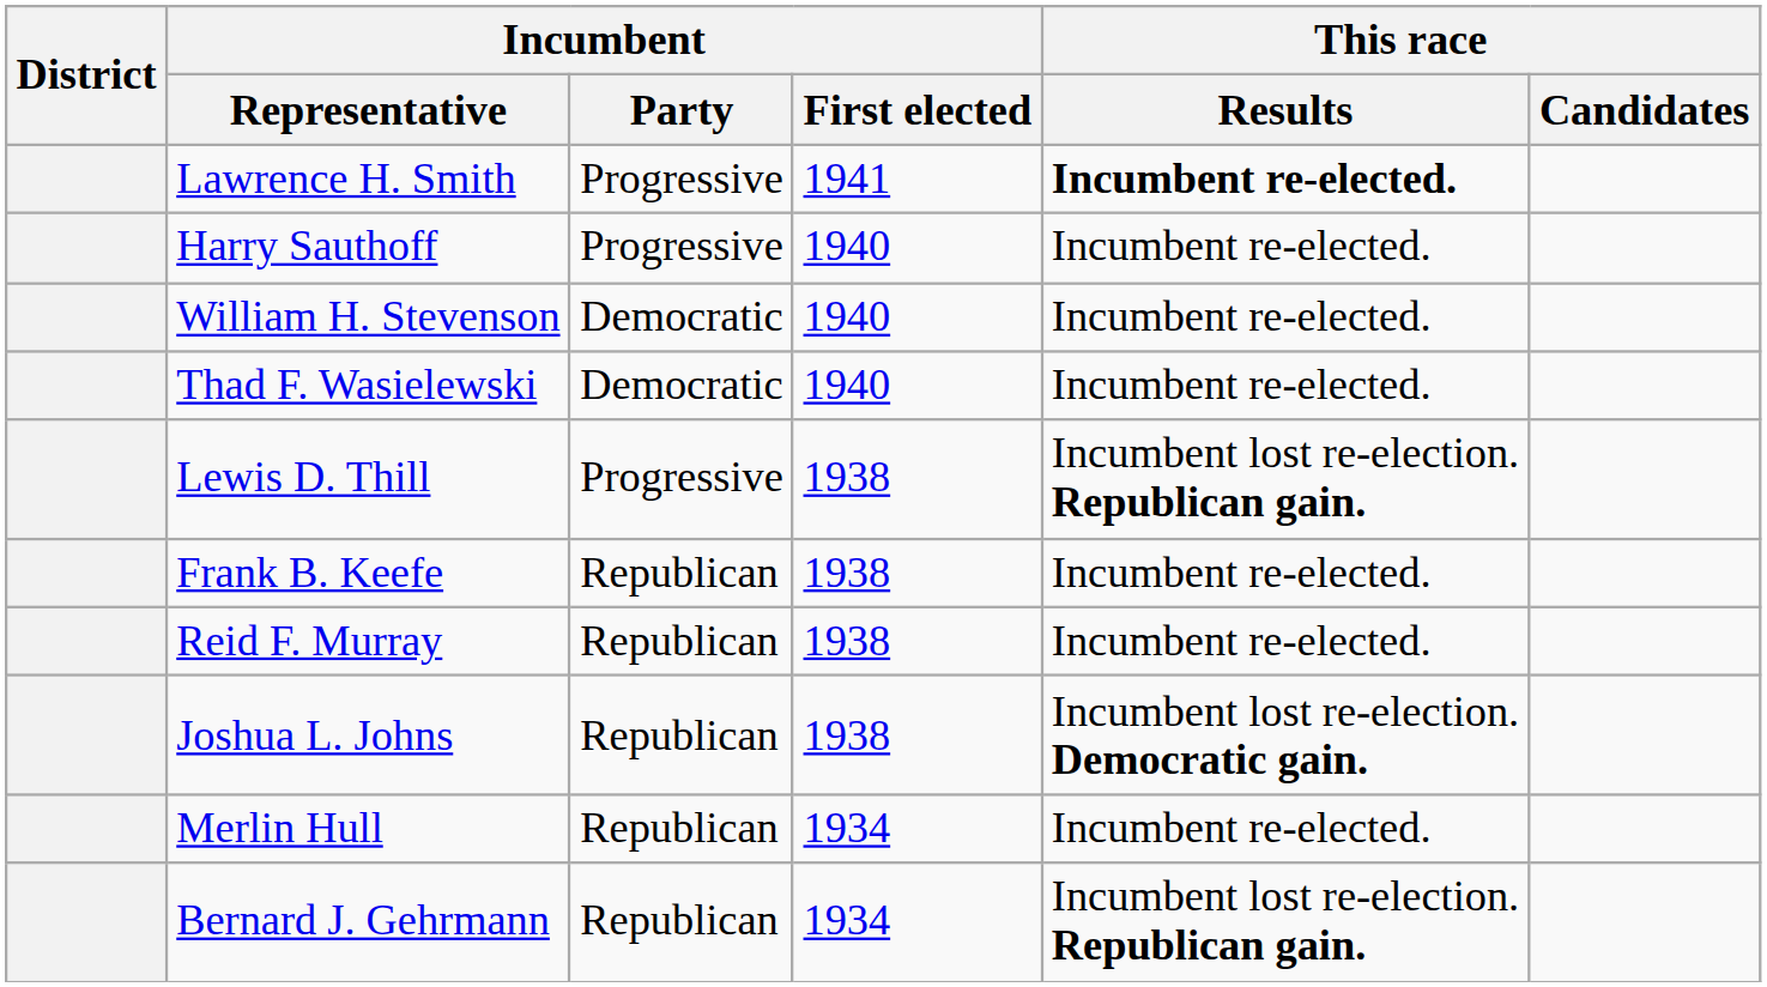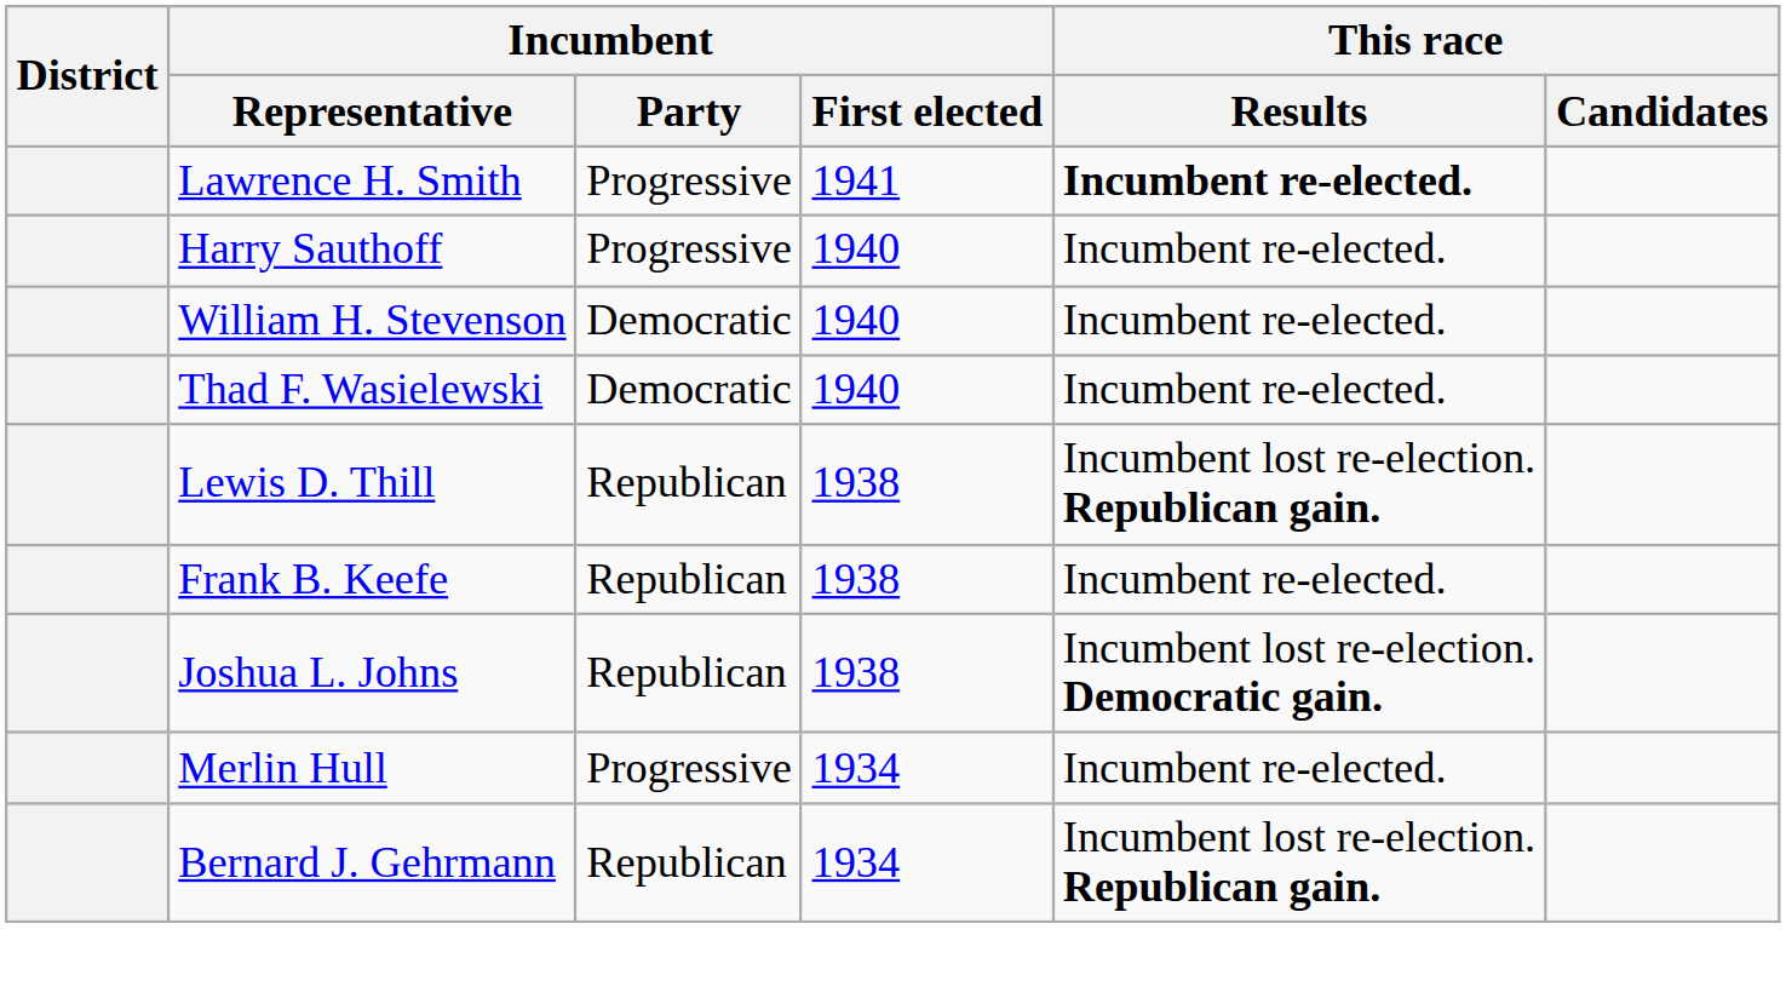 <table class=wikitable>
 <tr>
 <th rowspan=2>District</th>
 <th colspan=3>Incumbent</th>
 <th colspan=2>This race</th>
 </tr>
 <tr>
 <th>Representative</th>
 <th>Party</th>
 <th>First elected</th>
 <th>Results</th>
 <th>Candidates</th>
 </tr>
 <tr>
 <th></th>
 <td><a href='#'>Lawrence H. Smith</a></td>
 <td>Progressive</td>
 <td><a href='#'>1941 </a></td>
 <td><strong>Incumbent re-elected.</strong></td>
 <td nowrap></td>
 </tr>
 <tr>
 <th></th>
 <td><a href='#'>Harry Sauthoff</a></td>
 <td>Progressive</td>
 <td><a href='#'>1940</a></td>
 <td>Incumbent re-elected.</td>
 <td nowrap></td>
 </tr>
 <tr>
 <th></th>
 <td><a href='#'>William H. Stevenson</a></td>
 <td>Democratic</td>
 <td><a href='#'>1940</a></td>
 <td>Incumbent re-elected.</td>
 <td nowrap></td>
 </tr>
 <tr>
 <th></th>
 <td><a href='#'>Thad F. Wasielewski</a></td>
 <td>Democratic</td>
 <td><a href='#'>1940</a></td>
 <td>Incumbent re-elected.</td>
 <td nowrap></td>
 </tr>
 <tr>
 <th></th>
 <td><a href='#'>Lewis D. Thill</a></td>
-<td>Progressive</td>
+<td>Republican</td>
 <td><a href='#'>1938</a></td>
 <td>Incumbent lost re-election.<br><strong>Republican gain.</strong></td>
 <td nowrap></td>
 </tr>
 <tr>
 <th></th>
 <td><a href='#'>Frank B. Keefe</a></td>
-<td>Republican</td>
-<td><a href='#'>1938</a></td>
-<td>Incumbent re-elected.</td>
-<td nowrap></td>
-</tr>
-<tr>
-<th></th>
-<td><a href='#'>Reid F. Murray</a></td>
 <td>Republican</td>
 <td><a href='#'>1938</a></td>
 <td>Incumbent re-elected.</td>
 <td nowrap></td>
 </tr>
 <tr>
 <th></th>
 <td><a href='#'>Joshua L. Johns</a></td>
 <td>Republican</td>
 <td><a href='#'>1938</a></td>
 <td>Incumbent lost re-election.<br><strong>Democratic gain.</strong></td>
 <td nowrap></td>
 </tr>
 <tr>
 <th></th>
 <td><a href='#'>Merlin Hull</a></td>
-<td>Republican</td>
+<td>Progressive</td>
 <td><a href='#'>1934</a></td>
 <td>Incumbent re-elected.</td>
 <td nowrap></td>
 </tr>
 <tr>
 <th></th>
 <td><a href='#'>Bernard J. Gehrmann</a></td>
 <td>Republican</td>
 <td><a href='#'>1934</a></td>
 <td>Incumbent lost re-election.<br><strong>Republican gain.</strong></td>
 <td nowrap></td>
 </tr>
 </table>
